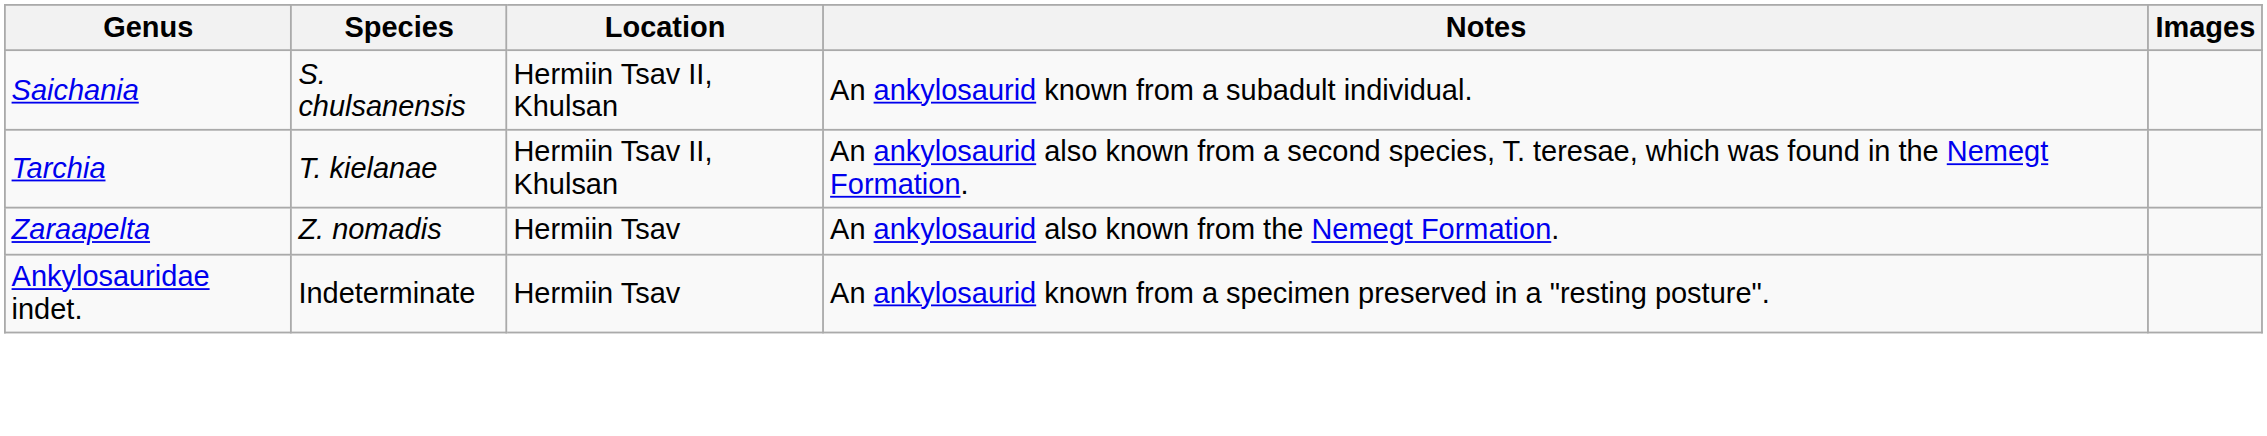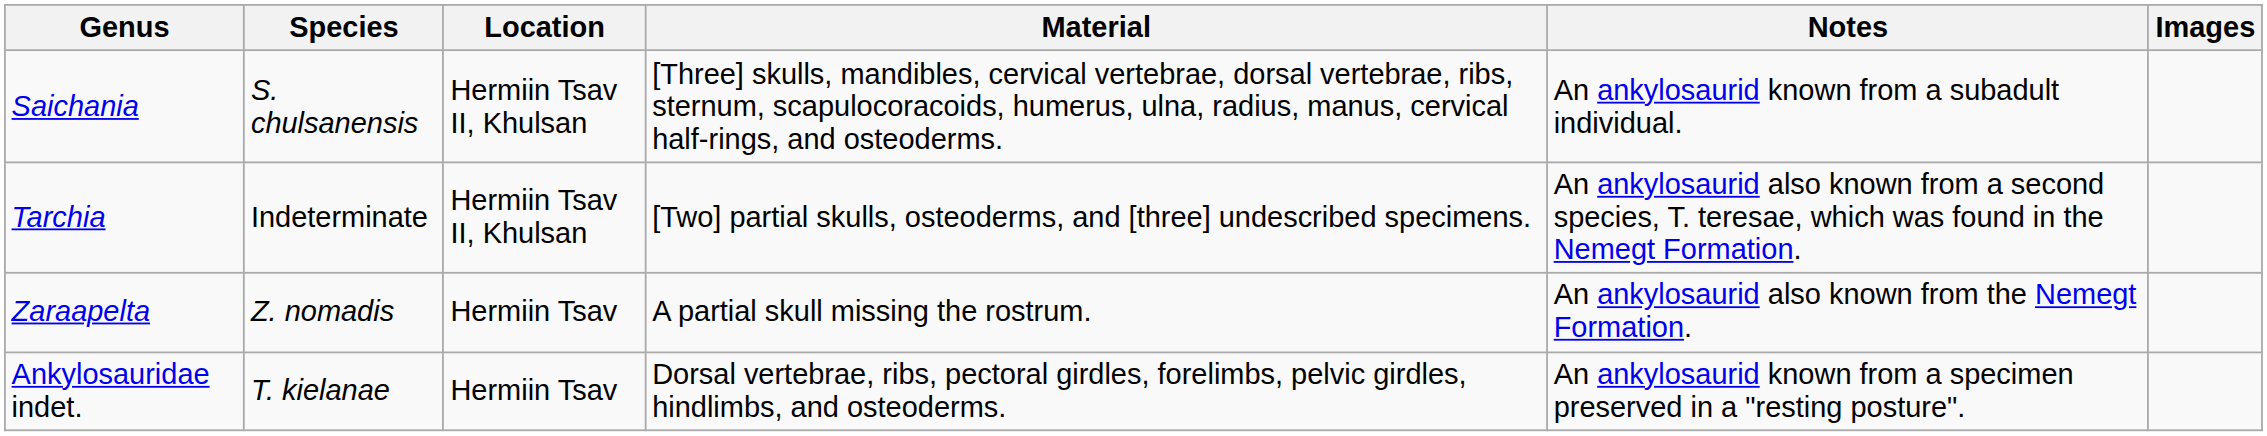 <table class="wikitable sortable">
 <tr>
 <th>Genus</th>
 <th>Species</th>
 <th>Location</th>
+<th>Material</th>
 <th>Notes</th>
 <th>Images</th>
 </tr>
 <tr>
 <td><em><a href='#'>Saichania</a></em></td>
 <td><em>S. chulsanensis</em></td>
 <td>Hermiin Tsav II, Khulsan</td>
+<td>[Three] skulls, mandibles, cervical vertebrae, dorsal vertebrae, ribs, sternum, scapulocoracoids, humerus, ulna, radius, manus, cervical half-rings, and osteoderms.</td>
 <td>An <a href='#'>ankylosaurid</a> known from a subadult individual.</td>
 <td></td>
 </tr>
 <tr>
 <td><em><a href='#'>Tarchia</a></em></td>
-<td><em>T. kielanae</em></td>
+<td>Indeterminate</td>
 <td>Hermiin Tsav II, Khulsan</td>
+<td>[Two] partial skulls, osteoderms, and [three] undescribed specimens. </td>
 <td>An <a href='#'>ankylosaurid</a> also known from a second species, T. teresae, which was found in the <a href='#'>Nemegt Formation</a>.</td>
 <td></td>
 </tr>
 <tr>
 <td><em><a href='#'>Zaraapelta</a></em></td>
 <td><em>Z. nomadis</em></td>
 <td>Hermiin Tsav</td>
+<td>A partial skull missing the rostrum. </td>
 <td>An <a href='#'>ankylosaurid</a> also known from the <a href='#'>Nemegt Formation</a>.</td>
 <td></td>
 </tr>
 <tr>
 <td><a href='#'>Ankylosauridae</a> indet.</td>
-<td>Indeterminate</td>
+<td><em>T. kielanae</em></td>
 <td>Hermiin Tsav</td>
+<td>Dorsal vertebrae, ribs, pectoral girdles, forelimbs, pelvic girdles, hindlimbs, and osteoderms. </td>
 <td>An <a href='#'>ankylosaurid</a> known from a specimen preserved in a "resting posture".</td>
 <td></td>
 </tr>
 </table>
